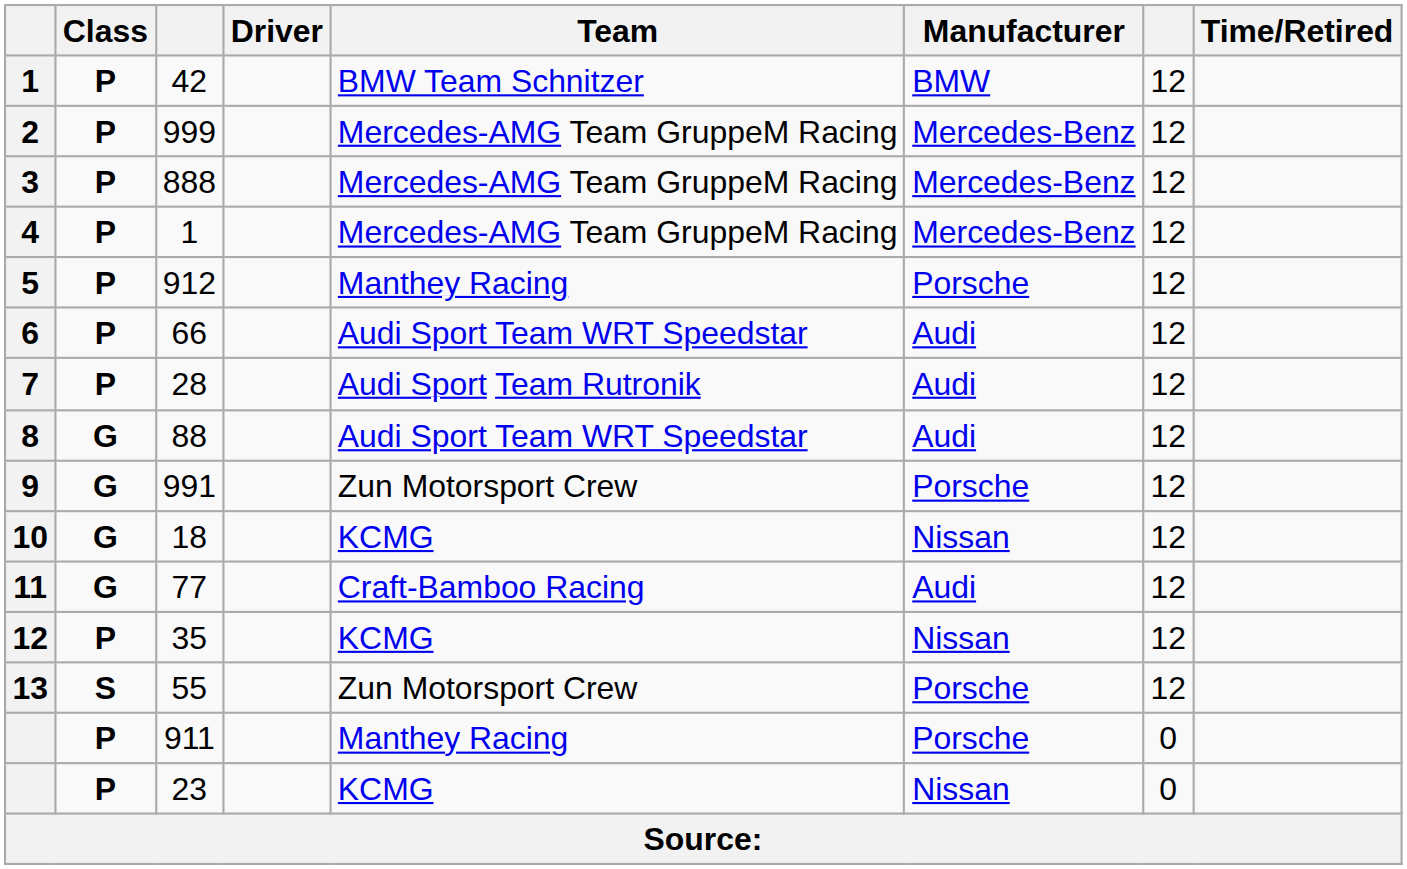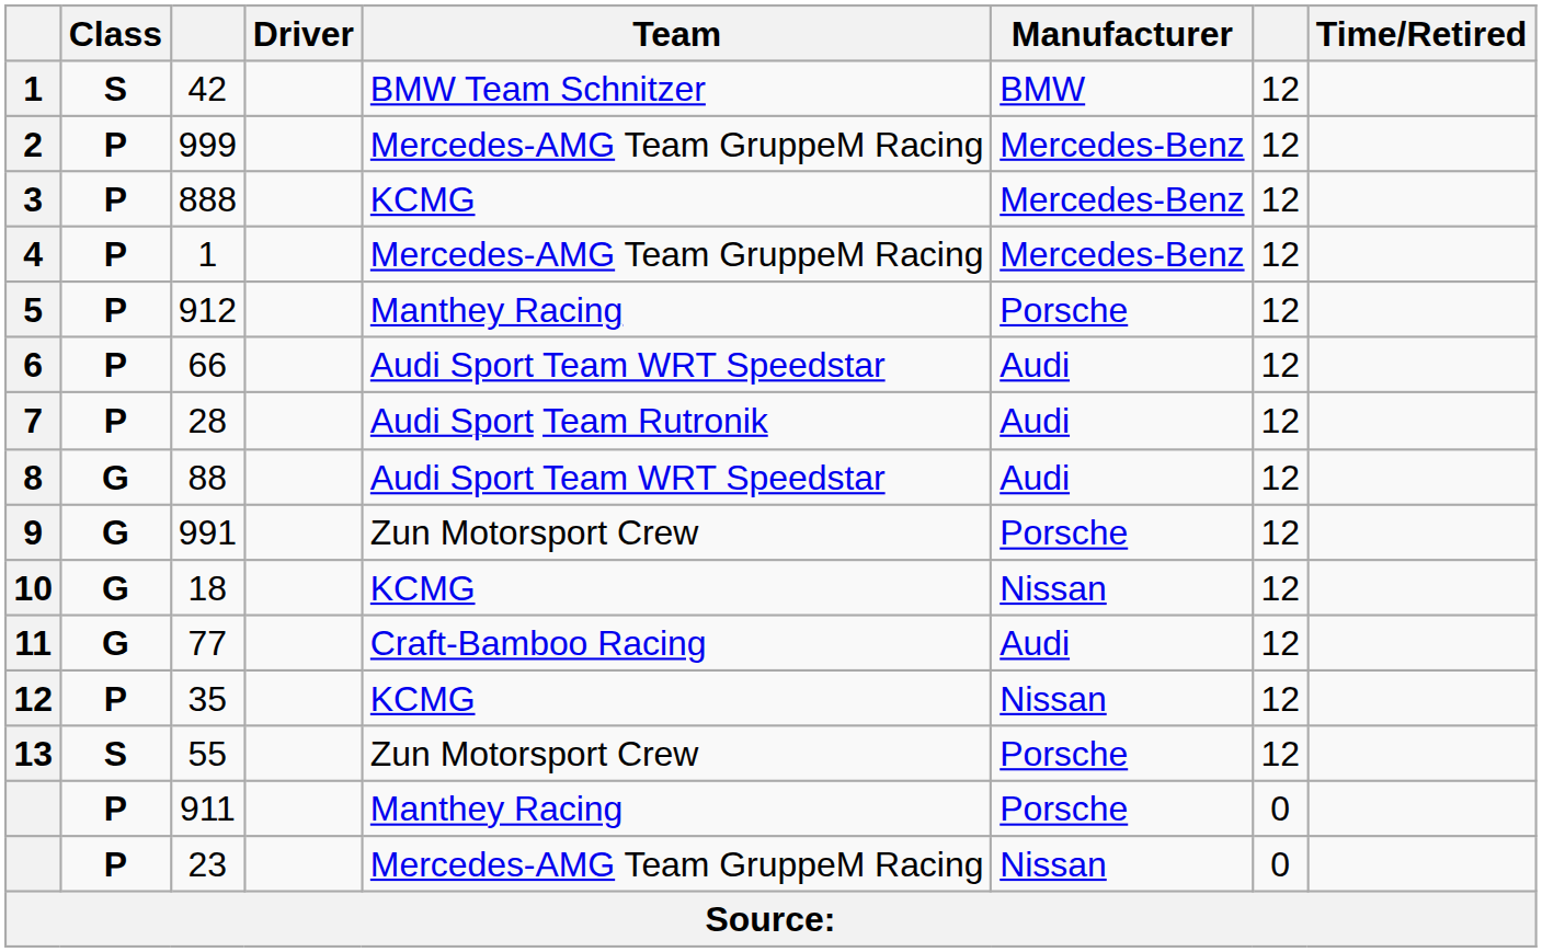 <table class="wikitable sortable" style="font-size: 95%;">
 <tr>
 <th scope="col"></th>
 <th scope="col">Class</th>
 <th scope="col"></th>
 <th scope="col">Driver</th>
 <th scope="col">Team</th>
 <th scope="col">Manufacturer</th>
 <th scope="col"></th>
 <th scope="col">Time/Retired</th>
 </tr>
 <tr>
 <th scope="row">1</th>
-<td align=center><strong><span>P</span></strong></td>
+<td align=center><strong><span>S</span></strong></td>
 <td align=center>42</td>
 <td data-sort-value="FAR"></td>
 <td><a href='#'>BMW Team Schnitzer</a></td>
 <td><a href='#'>BMW</a></td>
 <td align=center>12</td>
 <td></td>
 </tr>
 <tr>
 <th scope="row">2</th>
 <td align=center><strong><span>P</span></strong></td>
 <td align=center>999</td>
 <td data-sort-value="MAR"></td>
 <td><a href='#'>Mercedes-AMG</a> Team GruppeM Racing</td>
 <td><a href='#'>Mercedes-Benz</a></td>
 <td align=center>12</td>
 <td></td>
 </tr>
 <tr>
 <th scope="row">3</th>
 <td align=center><strong><span>P</span></strong></td>
 <td align=center>888</td>
 <td data-sort-value="ENG"></td>
-<td><a href='#'>Mercedes-AMG</a> Team GruppeM Racing</td>
+<td><a href='#'>KCMG</a></td>
 <td><a href='#'>Mercedes-Benz</a></td>
 <td align=center>12</td>
 <td></td>
 </tr>
 <tr>
 <th scope="row">4</th>
 <td align=center><strong><span>P</span></strong></td>
 <td align=center>1</td>
 <td data-sort-value="MOR"></td>
 <td><a href='#'>Mercedes-AMG</a> Team GruppeM Racing</td>
 <td><a href='#'>Mercedes-Benz</a></td>
 <td align=center>12</td>
 <td></td>
 </tr>
 <tr>
 <th scope="row">5</th>
 <td align=center><strong><span>P</span></strong></td>
 <td align=center>912</td>
 <td data-sort-value="BAM"></td>
 <td><a href='#'>Manthey Racing</a></td>
 <td><a href='#'>Porsche</a></td>
 <td align=center>12</td>
 <td></td>
 </tr>
 <tr>
 <th scope="row">6</th>
 <td align=center><strong><span>P</span></strong></td>
 <td align=center>66</td>
 <td data-sort-value="FRI"></td>
 <td><a href='#'>Audi Sport Team WRT Speedstar</a></td>
 <td><a href='#'>Audi</a></td>
 <td align=center>12</td>
 <td></td>
 </tr>
 <tr>
 <th scope="row">7</th>
 <td align=center><strong><span>P</span></strong></td>
 <td align=center>28</td>
 <td data-sort-value="HAA"></td>
 <td><a href='#'>Audi Sport</a> <a href='#'>Team Rutronik</a></td>
 <td><a href='#'>Audi</a></td>
 <td align=center>12</td>
 <td></td>
 </tr>
 <tr>
 <th scope="row">8</th>
 <td align=center><strong><span>G</span></strong></td>
 <td align=center>88</td>
 <td data-sort-value="VAN1"></td>
 <td><a href='#'>Audi Sport Team WRT Speedstar</a></td>
 <td><a href='#'>Audi</a></td>
 <td align=center>12</td>
 <td></td>
 </tr>
 <tr>
 <th scope="row">9</th>
 <td align=center><strong><span>G</span></strong></td>
 <td align=center>991</td>
 <td data-sort-value="JAM"></td>
 <td>Zun Motorsport Crew</td>
 <td><a href='#'>Porsche</a></td>
 <td align=center>12</td>
 <td></td>
 </tr>
 <tr>
 <th scope="row">10</th>
 <td align=center><strong><span>G</span></strong></td>
 <td align=center>18</td>
 <td data-sort-value="IMP"></td>
 <td><a href='#'>KCMG</a></td>
 <td><a href='#'>Nissan</a></td>
 <td align=center>12</td>
 <td></td>
 </tr>
 <tr>
 <th scope="row">11</th>
 <td align=center><strong><span>G</span></strong></td>
 <td align=center>77</td>
 <td data-sort-value="FON"></td>
 <td><a href='#'>Craft-Bamboo Racing</a></td>
 <td><a href='#'>Audi</a></td>
 <td align=center>12</td>
 <td></td>
 </tr>
 <tr>
 <th scope="row">12</th>
 <td align=center><strong><span>P</span></strong></td>
 <td align=center>35</td>
 <td data-sort-value="JAR"></td>
 <td><a href='#'>KCMG</a></td>
 <td><a href='#'>Nissan</a></td>
 <td align=center>12</td>
 <td></td>
 </tr>
 <tr>
 <th scope="row">13</th>
 <td align=center><strong><span>S</span></strong></td>
 <td align=center>55</td>
 <td data-sort-value="OYO"></td>
 <td>Zun Motorsport Crew</td>
 <td><a href='#'>Porsche</a></td>
 <td align=center>12</td>
 <td></td>
 </tr>
 <tr>
 <th data-sort-value="14" scope="row"></th>
 <td align=center><strong><span>P</span></strong></td>
 <td align=center>911</td>
 <td data-sort-value="VAN2"></td>
 <td><a href='#'>Manthey Racing</a></td>
 <td><a href='#'>Porsche</a></td>
 <td align=center>0</td>
 <td></td>
 </tr>
 <tr>
 <th data-sort-value="15" scope="row"></th>
 <td align=center><strong><span>P</span></strong></td>
 <td align=center>23</td>
 <td data-sort-value="MAT"></td>
-<td><a href='#'>KCMG</a></td>
+<td><a href='#'>Mercedes-AMG</a> Team GruppeM Racing</td>
 <td><a href='#'>Nissan</a></td>
 <td align=center>0</td>
 <td></td>
 </tr>
 <tr>
 <th colspan=8>Source:</th>
 </tr>
 </table>
